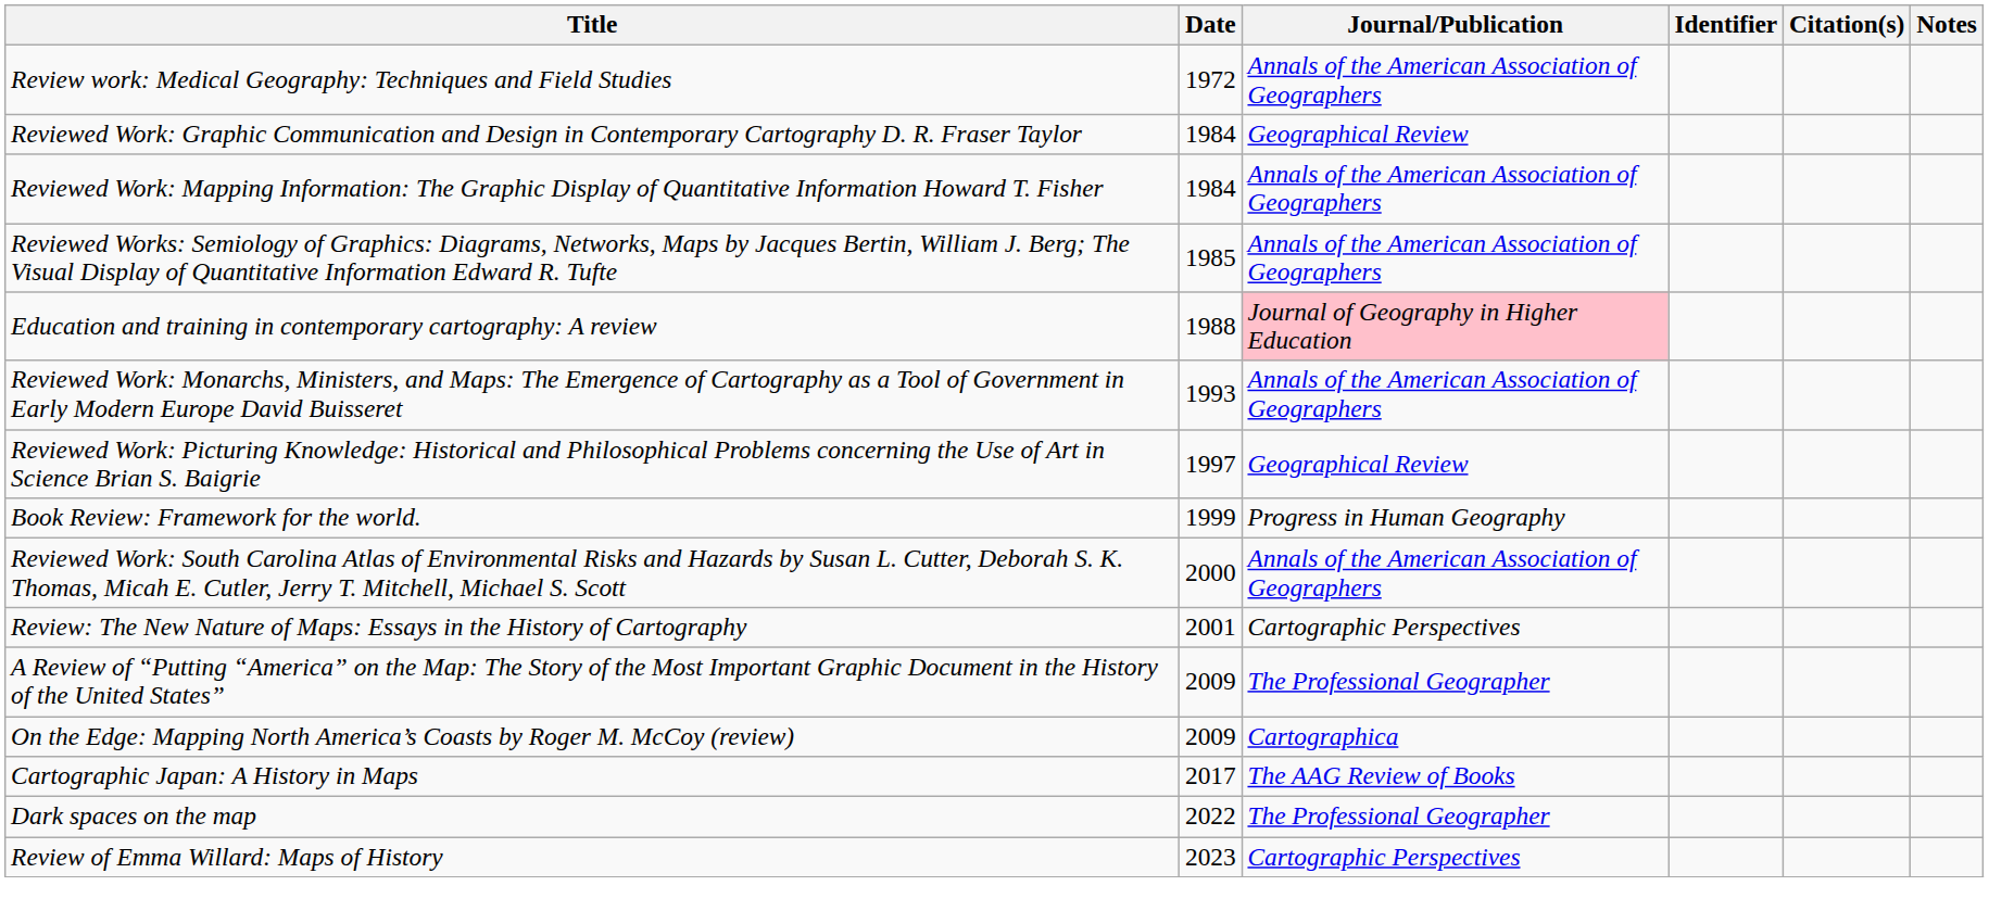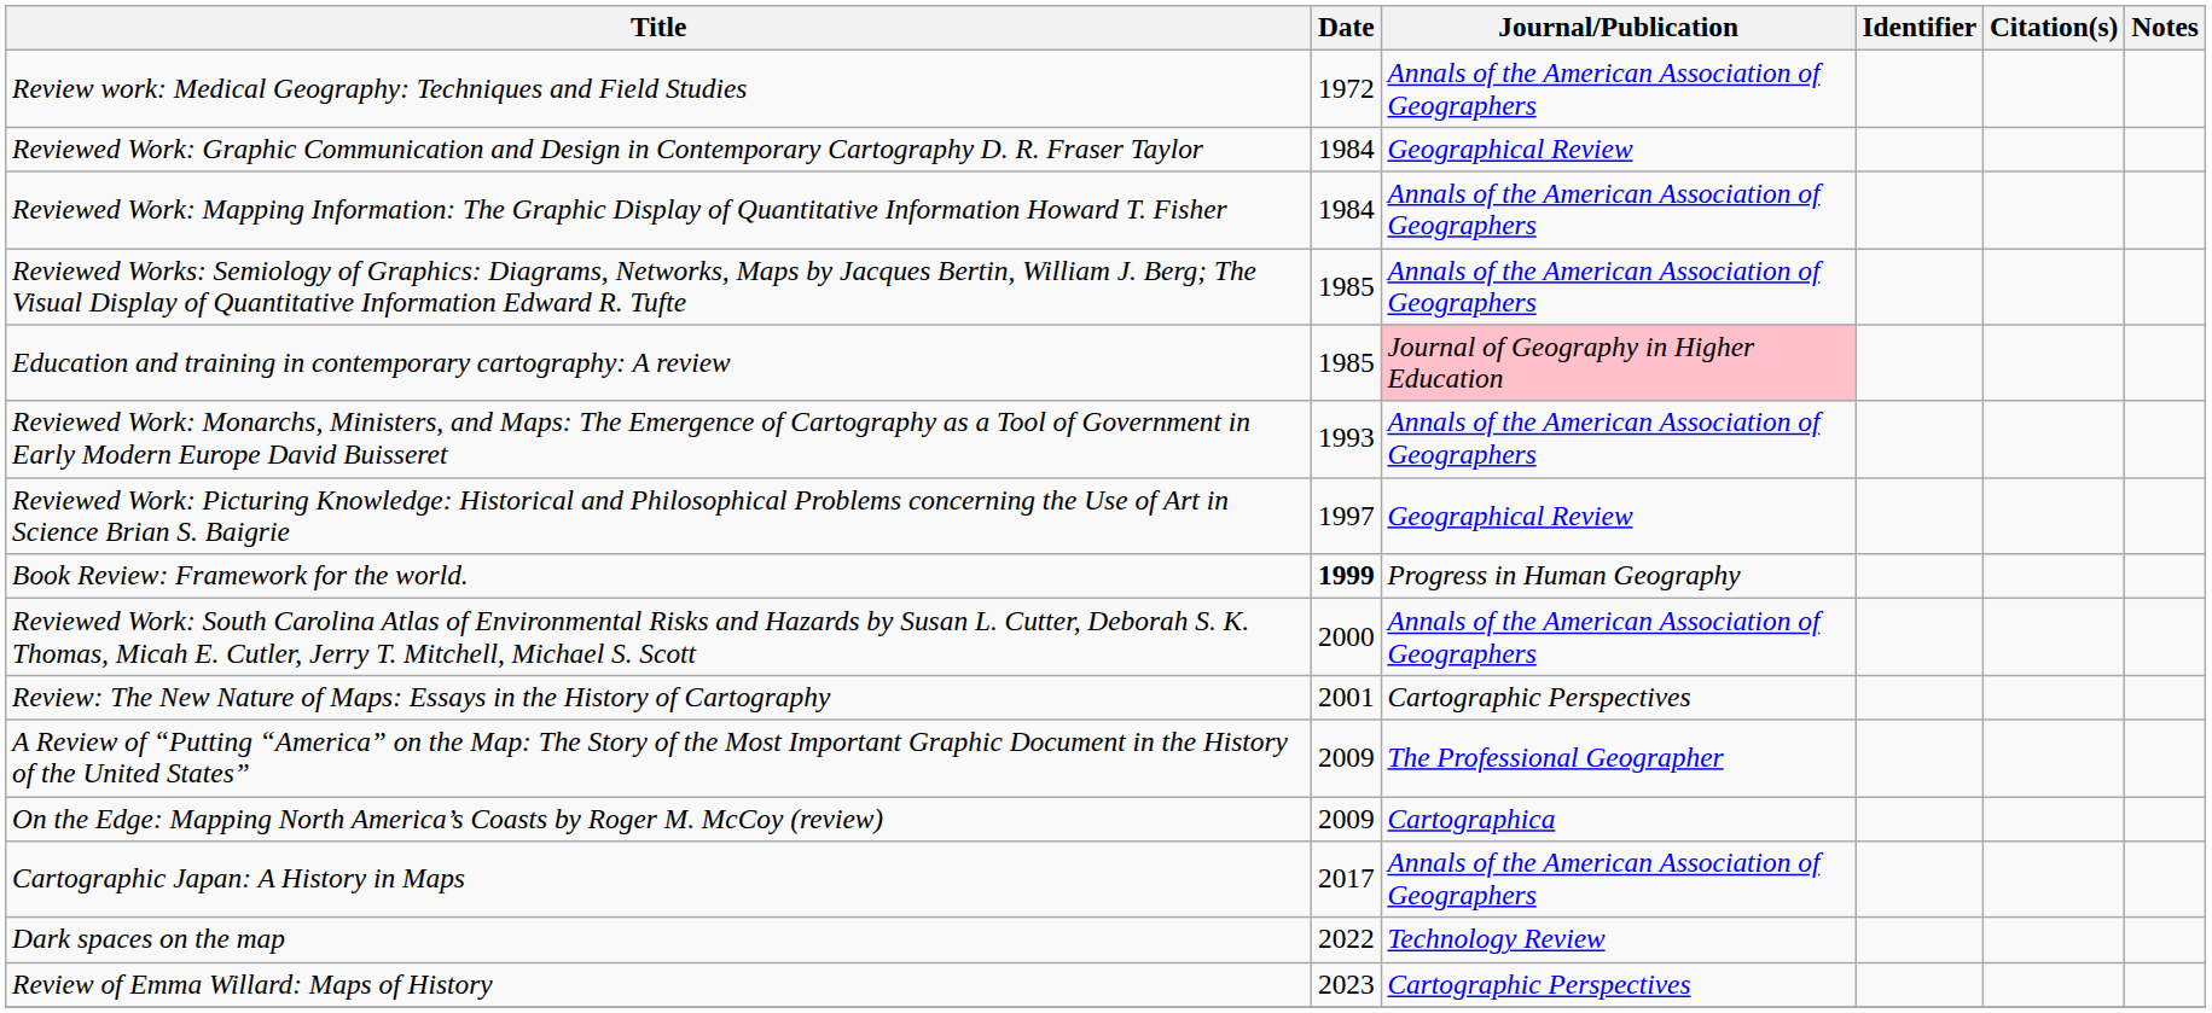 <table class="wikitable collapsible sortable">
 <tr>
 <th style="text-align:center;">Title</th>
 <th style="text-align:center;">Date</th>
 <th style="text-align:center;">Journal/Publication</th>
 <th style="text-align:center;">Identifier</th>
 <th style="text-align:center;">Citation(s)</th>
 <th style="text-align:center;">Notes</th>
 </tr>
 <tr>
 <td><em>Review work: Medical Geography: Techniques and Field Studies</em></td>
 <td>1972</td>
 <td><em><a href='#'>Annals of the American Association of Geographers</a></em></td>
 <td></td>
 <td></td>
 <td></td>
 </tr>
 <tr>
 <td><em>Reviewed Work: Graphic Communication and Design in Contemporary Cartography D. R. Fraser Taylor</em></td>
 <td>1984</td>
 <td><em><a href='#'>Geographical Review</a></em></td>
 <td></td>
 <td></td>
 <td></td>
 </tr>
 <tr>
 <td><em>Reviewed Work: Mapping Information: The Graphic Display of Quantitative Information Howard T. Fisher</em></td>
 <td>1984</td>
 <td><em><a href='#'>Annals of the American Association of Geographers</a></em></td>
 <td></td>
 <td></td>
 <td></td>
 </tr>
 <tr>
 <td><em>Reviewed Works: Semiology of Graphics: Diagrams, Networks, Maps by Jacques Bertin, William J. Berg; The Visual Display of Quantitative Information Edward R. Tufte</em></td>
 <td>1985</td>
 <td><em><a href='#'>Annals of the American Association of Geographers</a></em></td>
 <td></td>
 <td></td>
 <td></td>
 </tr>
 <tr>
 <td><em>Education and training in contemporary cartography: A review</em></td>
-<td>1988</td>
+<td>1985</td>
 <td style="background: pink;"><em>Journal of Geography in Higher Education</em></td>
 <td></td>
 <td></td>
 <td></td>
 </tr>
 <tr>
 <td><em>Reviewed Work: Monarchs, Ministers, and Maps: The Emergence of Cartography as a Tool of Government in Early Modern Europe David Buisseret</em></td>
 <td>1993</td>
 <td><em><a href='#'>Annals of the American Association of Geographers</a></em></td>
 <td></td>
 <td></td>
 <td></td>
 </tr>
 <tr>
 <td><em>Reviewed Work: Picturing Knowledge: Historical and Philosophical Problems concerning the Use of Art in Science Brian S. Baigrie</em></td>
 <td>1997</td>
 <td><em><a href='#'>Geographical Review</a></em></td>
 <td></td>
 <td></td>
 <td></td>
 </tr>
 <tr>
 <td><em>Book Review: Framework for the world.</em></td>
-<td>1999</td>
+<td><strong>1999</strong></td>
 <td><em>Progress in Human Geography</em></td>
 <td></td>
 <td></td>
 <td></td>
 </tr>
 <tr>
 <td><em>Reviewed Work: South Carolina Atlas of Environmental Risks and Hazards by Susan L. Cutter, Deborah S. K. Thomas, Micah E. Cutler, Jerry T. Mitchell, Michael S. Scott</em></td>
 <td>2000</td>
 <td><em><a href='#'>Annals of the American Association of Geographers</a></em></td>
 <td></td>
 <td></td>
 <td></td>
 </tr>
 <tr>
 <td><em>Review: The New Nature of Maps: Essays in the History of Cartography</em></td>
 <td>2001</td>
 <td><em>Cartographic Perspectives</em></td>
 <td></td>
 <td></td>
 <td></td>
 </tr>
 <tr>
 <td><em>A Review of “Putting “America” on the Map: The Story of the Most Important Graphic Document in the History of the United States”</em></td>
 <td>2009</td>
 <td><em><a href='#'>The Professional Geographer</a></em></td>
 <td></td>
 <td></td>
 <td></td>
 </tr>
 <tr>
 <td><em>On the Edge: Mapping North America’s Coasts by Roger M. McCoy (review)</em></td>
 <td>2009</td>
 <td><em><a href='#'>Cartographica</a></em></td>
 <td></td>
 <td></td>
 <td></td>
 </tr>
 <tr>
 <td><em>Cartographic Japan: A History in Maps</em></td>
 <td>2017</td>
-<td><em><a href='#'>The AAG Review of Books</a></em></td>
+<td><em><a href='#'>Annals of the American Association of Geographers</a></em></td>
 <td></td>
 <td></td>
 <td></td>
 </tr>
 <tr>
 <td><em>Dark spaces on the map</em></td>
 <td>2022</td>
-<td><em><a href='#'>The Professional Geographer</a></em></td>
+<td><em><a href='#'>Technology Review</a></em></td>
 <td></td>
 <td></td>
 <td></td>
 </tr>
 <tr>
 <td><em>Review of Emma Willard: Maps of History</em></td>
 <td>2023</td>
 <td><em><a href='#'>Cartographic Perspectives</a></em></td>
 <td></td>
 <td></td>
 <td></td>
 </tr>
 <tr>
 </tr>
 </table>
